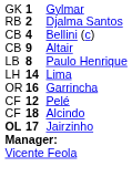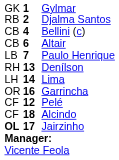 <table style="font-size:90%; margin:0.2em auto;" cellspacing="0" cellpadding="0">
 <tr>
 <th width="25"></th>
 <th width="25"></th>
 </tr>
 <tr>
 <td>GK</td>
 <td><strong>1</strong></td>
 <td><a href='#'>Gylmar</a></td>
 </tr>
 <tr>
 <td>RB</td>
 <td><strong>2</strong></td>
 <td><a href='#'>Djalma Santos</a></td>
 </tr>
 <tr>
 <td>CB</td>
 <td><strong>4</strong></td>
 <td><a href='#'>Bellini</a> (<a href='#'>c</a>)</td>
 </tr>
 <tr>
 <td>CB</td>
-<td><strong>9</strong></td>
+<td><strong>6</strong></td>
 <td><a href='#'>Altair</a></td>
 </tr>
 <tr>
 <td>LB</td>
-<td><strong>8</strong></td>
+<td><strong>7</strong></td>
 <td><a href='#'>Paulo Henrique</a></td>
+</tr>
+<tr>
+<td>RH</td>
+<td><strong>13</strong></td>
+<td><a href='#'>Denílson</a></td>
+<td></td>
 </tr>
 <tr>
 <td>LH</td>
 <td><strong>14</strong></td>
 <td><a href='#'>Lima</a></td>
 </tr>
 <tr>
 <td>OR</td>
 <td><strong>16</strong></td>
 <td><a href='#'>Garrincha</a></td>
 </tr>
 <tr>
 <td>CF</td>
 <td><strong>12</strong></td>
 <td><a href='#'>Pelé</a></td>
 </tr>
 <tr>
 <td>CF</td>
 <td><strong>18</strong></td>
 <td><a href='#'>Alcindo</a></td>
 </tr>
 <tr>
 <td><strong>OL</strong></td>
 <td><strong>17</strong></td>
 <td><a href='#'>Jairzinho</a></td>
 </tr>
 <tr>
 <td colspan="3"><strong>Manager:</strong></td>
 </tr>
 <tr>
 <td colspan="3"><a href='#'>Vicente Feola</a></td>
 </tr>
 </table>
